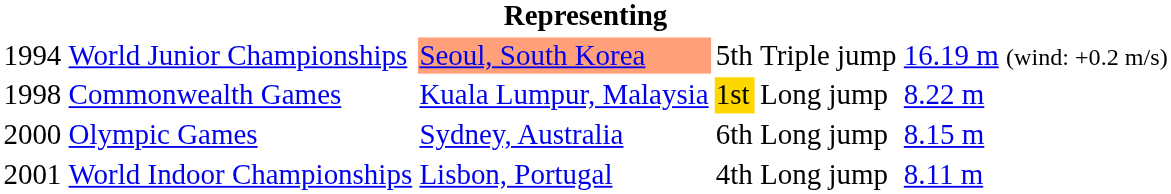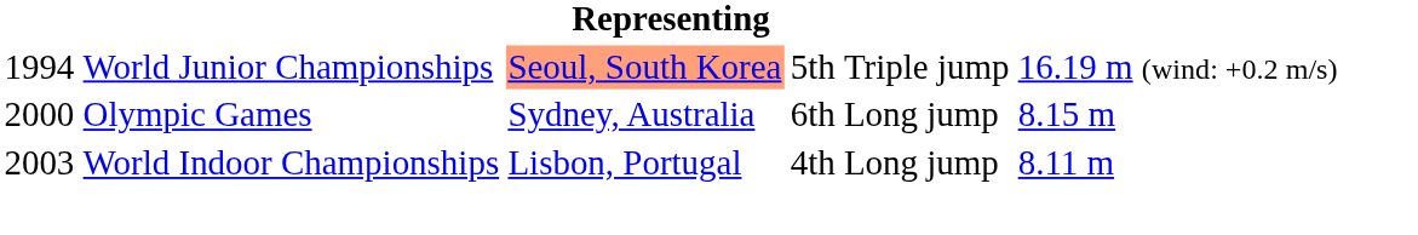 <table>
 <tr>
 <th colspan="6">Representing </th>
 </tr>
 <tr>
 <td>1994</td>
 <td><a href='#'>World Junior Championships</a></td>
 <td style="background: lightsalmon;"><a href='#'>Seoul, South Korea</a></td>
 <td>5th</td>
 <td>Triple jump</td>
 <td><a href='#'>16.19 m</a>  <small>(wind: +0.2 m/s)</small></td>
 </tr>
 <tr>
-<td>1998</td>
-<td><a href='#'>Commonwealth Games</a></td>
-<td><a href='#'>Kuala Lumpur, Malaysia</a></td>
-<td bgcolor="gold">1st</td>
-<td>Long jump</td>
-<td><a href='#'>8.22 m</a></td>
-</tr>
-<tr>
 <td>2000</td>
 <td><a href='#'>Olympic Games</a></td>
 <td><a href='#'>Sydney, Australia</a></td>
 <td>6th</td>
 <td>Long jump</td>
 <td><a href='#'>8.15 m</a></td>
 </tr>
 <tr>
-<td>2001</td>
+<td>2003</td>
 <td><a href='#'>World Indoor Championships</a></td>
 <td><a href='#'>Lisbon, Portugal</a></td>
 <td>4th</td>
 <td>Long jump</td>
 <td><a href='#'>8.11 m</a></td>
 </tr>
 </table>
